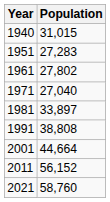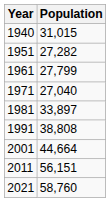 <table class="wikitable">
 <tr>
 <th>Year</th>
 <th>Population</th>
 </tr>
 <tr>
 <td>1940</td>
 <td>31,015</td>
 </tr>
 <tr>
 <td>1951</td>
-<td>27,283</td>
+<td>27,282</td>
 </tr>
 <tr>
 <td>1961</td>
-<td>27,802</td>
+<td>27,799</td>
 </tr>
 <tr>
 <td>1971</td>
 <td>27,040</td>
 </tr>
 <tr>
 <td>1981</td>
 <td>33,897</td>
 </tr>
 <tr>
 <td>1991</td>
 <td>38,808</td>
 </tr>
 <tr>
 <td>2001</td>
 <td>44,664</td>
 </tr>
 <tr>
 <td>2011</td>
-<td>56,152</td>
+<td>56,151</td>
 </tr>
 <tr>
 <td>2021</td>
 <td>58,760</td>
 </tr>
 </table>
